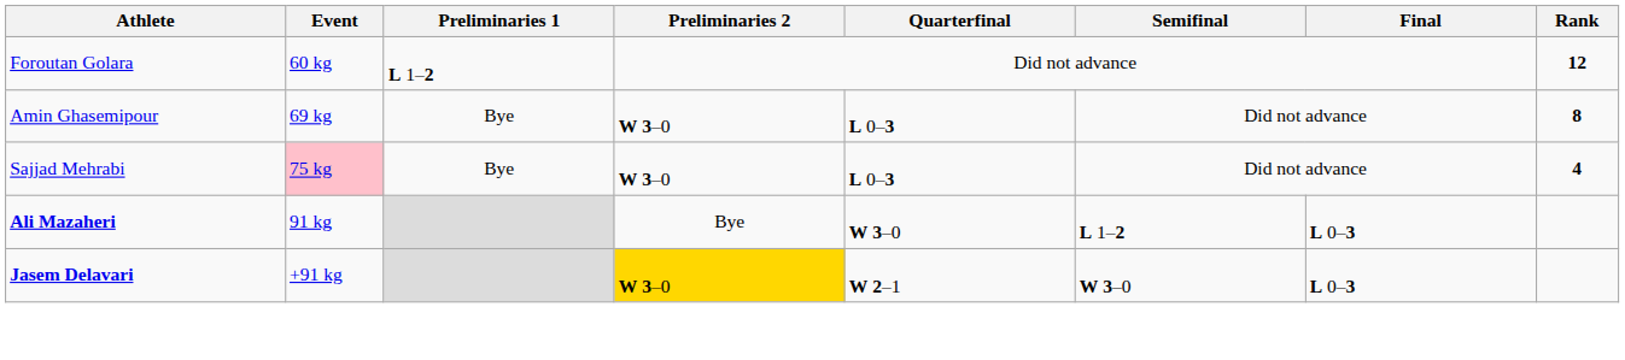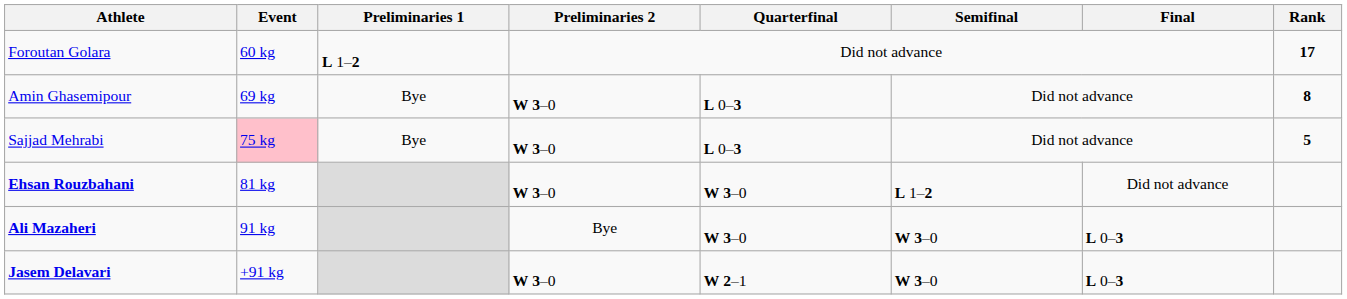 <table class="wikitable" width="98%" style="text-align:left; font-size:90%">
 <tr>
 <th width="17%">Athlete</th>
 <th width="6%">Event</th>
 <th width="14%">Preliminaries 1</th>
 <th width="14%">Preliminaries 2</th>
 <th width="14%">Quarterfinal</th>
 <th width="14%">Semifinal</th>
 <th width="14%">Final</th>
 <th width="5%">Rank</th>
 </tr>
 <tr>
 <td><a href='#'>Foroutan Golara</a></td>
 <td><a href='#'>60 kg</a></td>
 <td><br><strong>L</strong> 1–<strong>2</strong></td>
 <td colspan=4 align=center>Did not advance</td>
-<td align=center><strong>12</strong></td>
+<td align=center><strong>17</strong></td>
 </tr>
 <tr>
 <td><a href='#'>Amin Ghasemipour</a></td>
 <td><a href='#'>69 kg</a></td>
 <td align=center>Bye</td>
 <td><br><strong>W</strong> <strong>3</strong>–0</td>
 <td><br><strong>L</strong> 0–<strong>3</strong></td>
 <td colspan=2 align=center>Did not advance</td>
 <td align=center><strong>8</strong></td>
 </tr>
 <tr>
 <td><a href='#'>Sajjad Mehrabi</a></td>
 <td style="background: pink;"><a href='#'>75 kg</a></td>
 <td align=center>Bye</td>
 <td><br><strong>W</strong> <strong>3</strong>–0</td>
 <td><br><strong>L</strong> 0–<strong>3</strong></td>
 <td colspan=2 align=center>Did not advance</td>
-<td align=center><strong>4</strong></td>
+<td align=center><strong>5</strong></td>
+</tr>
+<tr>
+<td><strong><a href='#'>Ehsan Rouzbahani</a></strong></td>
+<td><a href='#'>81 kg</a></td>
+<td bgcolor=#DCDCDC></td>
+<td><br><strong>W</strong> <strong>3</strong>–0</td>
+<td><br><strong>W</strong> <strong>3</strong>–0</td>
+<td><br><strong>L</strong> 1–<strong>2</strong></td>
+<td align=center>Did not advance</td>
+<td align=center></td>
 </tr>
 <tr>
 <td><strong><a href='#'>Ali Mazaheri</a></strong></td>
 <td><a href='#'>91 kg</a></td>
 <td bgcolor=#DCDCDC></td>
 <td align=center>Bye</td>
 <td><br><strong>W</strong> <strong>3</strong>–0</td>
-<td><br><strong>L</strong> 1–<strong>2</strong></td>
+<td><br><strong>W</strong> <strong>3</strong>–0</td>
 <td><br><strong>L</strong> 0–<strong>3</strong></td>
 <td align=center></td>
 </tr>
 <tr>
 <td><strong><a href='#'>Jasem Delavari</a></strong></td>
 <td><a href='#'>+91 kg</a></td>
 <td bgcolor=#DCDCDC></td>
-<td style="background: gold;"><br><strong>W</strong> <strong>3</strong>–0</td>
+<td><br><strong>W</strong> <strong>3</strong>–0</td>
 <td><br><strong>W</strong> <strong>2</strong>–1</td>
 <td><br><strong>W</strong> <strong>3</strong>–0</td>
 <td><br><strong>L</strong> 0–<strong>3</strong></td>
 <td align=center></td>
 </tr>
 </table>
